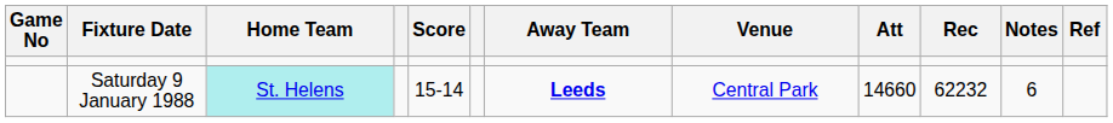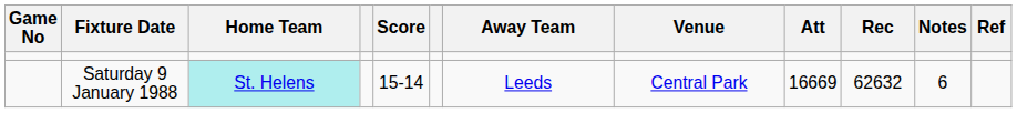 <table class="wikitable" style="text-align:center;">
 <tr>
 <th width=10 abbr="No">Game No</th>
 <th width=110 abbr="Date">Fixture Date</th>
 <th width=150 abbr="Home Team">Home Team</th>
 <th width=5 abbr="space"></th>
 <th width=20 abbr="Score">Score</th>
 <th width=5 abbr="space"></th>
 <th width=150 abbr="Away Team">Away Team</th>
 <th width=150 abbr="Venue">Venue</th>
 <th width=45 abbr="Att">Att</th>
 <th width=60 abbr="Rec">Rec</th>
 <th width=20 abbr="Notes">Notes</th>
 <th width=30 abbr="Ref">Ref</th>
 </tr>
 <tr>
 <td></td>
 <td></td>
 <td></td>
 <td></td>
 <td></td>
 <td></td>
 <td></td>
 <td></td>
 <td></td>
 <td></td>
 <td></td>
 </tr>
 <tr>
 <td></td>
 <td>Saturday 9 January 1988</td>
 <td style="background: paleturquoise;"><a href='#'>St. Helens</a></td>
 <td></td>
 <td>15-14</td>
 <td></td>
-<td><strong><a href='#'>Leeds</a></strong></td>
+<td><a href='#'>Leeds</a></td>
 <td><a href='#'>Central Park</a></td>
-<td>14660</td>
-<td>62232</td>
+<td>16669</td>
+<td>62632</td>
 <td>6</td>
 <td></td>
 </tr>
 </table>
